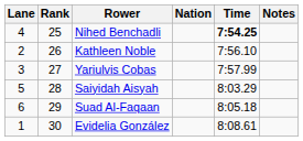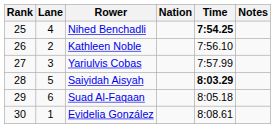 <table class="wikitable sortable" style="text-align:center">
 <tr>
+<th>Rank</th>
 <th>Lane</th>
-<th>Rank</th>
 <th>Rower</th>
 <th>Nation</th>
 <th>Time</th>
 <th>Notes</th>
 </tr>
 <tr>
+<td>25</td>
 <td>4</td>
-<td>25</td>
 <td align=left><a href='#'>Nihed Benchadli</a></td>
 <td align=left></td>
 <td><strong>7:54.25</strong></td>
 <td></td>
 </tr>
 <tr>
+<td>26</td>
 <td>2</td>
-<td>26</td>
 <td align=left><a href='#'>Kathleen Noble</a></td>
 <td align=left></td>
 <td>7:56.10</td>
 <td></td>
 </tr>
 <tr>
+<td>27</td>
 <td>3</td>
-<td>27</td>
 <td align=left><a href='#'>Yariulvis Cobas</a></td>
 <td align=left></td>
 <td>7:57.99</td>
 <td></td>
 </tr>
 <tr>
+<td>28</td>
 <td>5</td>
-<td>28</td>
 <td align=left><a href='#'>Saiyidah Aisyah</a></td>
 <td align=left></td>
-<td>8:03.29</td>
+<td><strong>8:03.29</strong></td>
 <td></td>
 </tr>
 <tr>
+<td>29</td>
 <td>6</td>
-<td>29</td>
 <td align=left><a href='#'>Suad Al-Faqaan</a></td>
 <td align=left></td>
 <td>8:05.18</td>
 <td></td>
 </tr>
 <tr>
+<td>30</td>
 <td>1</td>
-<td>30</td>
 <td align=left><a href='#'>Evidelia González</a></td>
 <td align=left></td>
 <td>8:08.61</td>
 <td></td>
 </tr>
 </table>
